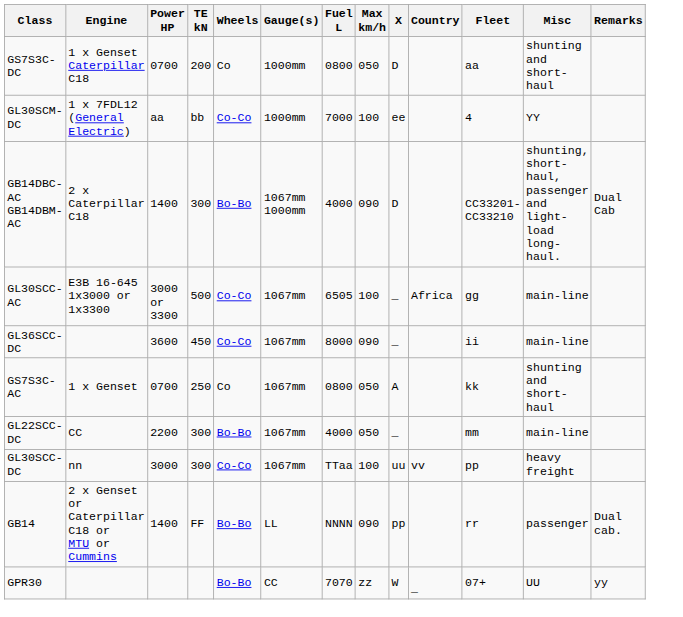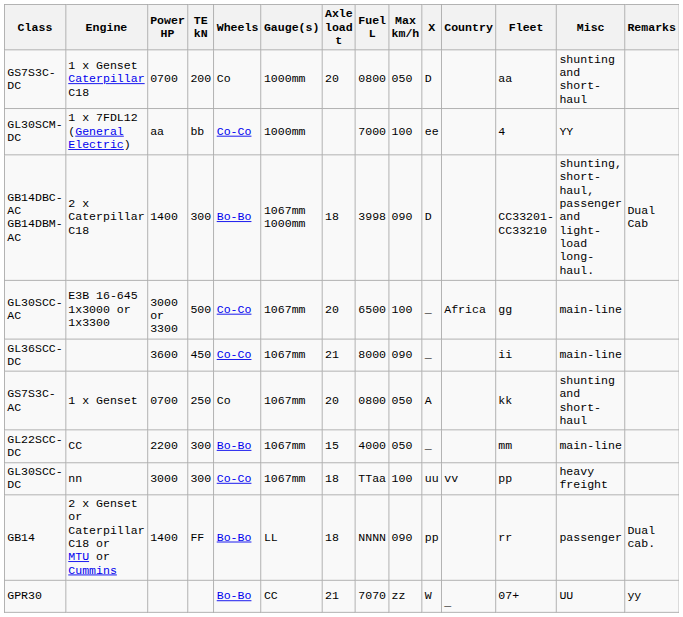 <table class="wikitable sortable" style="border:1px;">
 <tr>
 <th>Class</th>
 <th>Engine</th>
 <th>Power<br> HP</th>
 <th>TE<br>kN</th>
 <th>Wheels</th>
 <th>Gauge(s)</th>
+<th>Axle<br> load<br> t</th>
 <th>Fuel<br> L</th>
 <th>Max <br>km/h</th>
 <th>X</th>
 <th>Country</th>
 <th>Fleet</th>
 <th>Misc</th>
 <th>Remarks</th>
 </tr>
 <tr>
 <td>GS7S3C-DC</td>
 <td>1 x Genset<br> <a href='#'>Caterpillar</a> C18</td>
 <td>0700</td>
 <td>200</td>
 <td>Co</td>
 <td>1000mm</td>
+<td>20</td>
 <td>0800</td>
 <td>050</td>
 <td>D</td>
 <td></td>
 <td>aa</td>
 <td>shunting and short-haul</td>
 <td></td>
 </tr>
 <tr>
 <td>GL30SCM-DC</td>
 <td>1 x 7FDL12 <br> (<a href='#'>General Electric</a>)</td>
 <td>aa</td>
 <td>bb</td>
 <td><a href='#'>Co-Co</a></td>
 <td>1000mm</td>
+<td></td>
 <td>7000</td>
 <td>100</td>
 <td>ee</td>
 <td></td>
 <td>4</td>
 <td>YY</td>
 <td></td>
 </tr>
 <tr>
 <td>GB14DBC-AC <br> GB14DBM-AC</td>
 <td>2 x Caterpillar C18</td>
 <td>1400</td>
 <td>300</td>
 <td><a href='#'>Bo-Bo</a></td>
 <td>1067mm <br> 1000mm</td>
-<td>4000</td>
+<td>18</td>
+<td>3998</td>
 <td>090</td>
 <td>D</td>
 <td><br> </td>
 <td><br> CC33201-CC33210</td>
 <td>shunting, short-haul, <br>passenger and <br>light-load long-haul.</td>
 <td>Dual Cab</td>
 </tr>
 <tr>
 <td>GL30SCC-AC</td>
 <td>E3B 16-645 <br> 1x3000 or<br> 1x3300</td>
 <td><br>3000 or <br>3300</td>
 <td>500</td>
 <td><a href='#'>Co-Co</a></td>
 <td>1067mm</td>
-<td>6505</td>
+<td>20</td>
+<td>6500</td>
 <td>100</td>
 <td>_</td>
 <td>Africa</td>
 <td>gg</td>
 <td>main-line</td>
 <td></td>
 </tr>
 <tr>
 <td>GL36SCC-DC</td>
 <td></td>
 <td>3600</td>
 <td>450</td>
 <td><a href='#'>Co-Co</a></td>
 <td>1067mm</td>
+<td>21</td>
 <td>8000</td>
 <td>090</td>
 <td>_</td>
 <td></td>
 <td>ii</td>
 <td>main-line</td>
 <td></td>
 </tr>
 <tr>
 <td>GS7S3C-AC</td>
 <td>1 x Genset</td>
 <td>0700</td>
 <td>250</td>
 <td>Co</td>
 <td>1067mm</td>
+<td>20</td>
 <td>0800</td>
 <td>050</td>
 <td>A</td>
 <td></td>
 <td>kk</td>
 <td>shunting and short-haul</td>
 <td></td>
 </tr>
 <tr>
 <td>GL22SCC-DC</td>
 <td>CC</td>
 <td>2200</td>
 <td>300</td>
 <td><a href='#'>Bo-Bo</a></td>
 <td>1067mm</td>
+<td>15</td>
 <td>4000</td>
 <td>050</td>
 <td>_</td>
 <td></td>
 <td>mm</td>
 <td>main-line</td>
 <td></td>
 </tr>
 <tr>
 <td>GL30SCC-DC</td>
 <td>nn</td>
 <td>3000</td>
 <td>300</td>
 <td><a href='#'>Co-Co</a></td>
 <td>1067mm</td>
+<td>18</td>
 <td>TTaa</td>
 <td>100</td>
 <td>uu</td>
 <td>vv</td>
 <td>pp</td>
 <td>heavy freight</td>
 <td></td>
 </tr>
 <tr>
 <td>GB14</td>
 <td>2 x Genset or<br> Caterpillar C18 or <br> <a href='#'>MTU</a> or <br> <a href='#'>Cummins</a></td>
 <td>1400</td>
 <td>FF</td>
 <td><a href='#'>Bo-Bo</a></td>
 <td>LL</td>
+<td>18</td>
 <td>NNNN</td>
 <td>090</td>
 <td>pp</td>
 <td> <br>  <br>  <br>  <br> </td>
 <td>rr</td>
 <td>passenger</td>
 <td>Dual cab.</td>
 </tr>
 <tr>
 <td>GPR30</td>
 <td></td>
 <td></td>
 <td></td>
 <td><a href='#'>Bo-Bo</a></td>
 <td>CC</td>
+<td>21</td>
 <td>7070</td>
 <td>zz</td>
 <td>W</td>
 <td> <br>_</td>
 <td>07+</td>
 <td>UU</td>
 <td>yy</td>
 </tr>
 </table>
